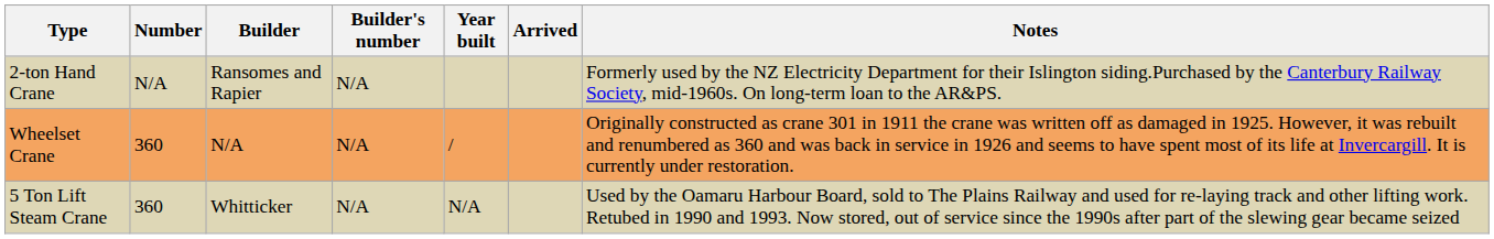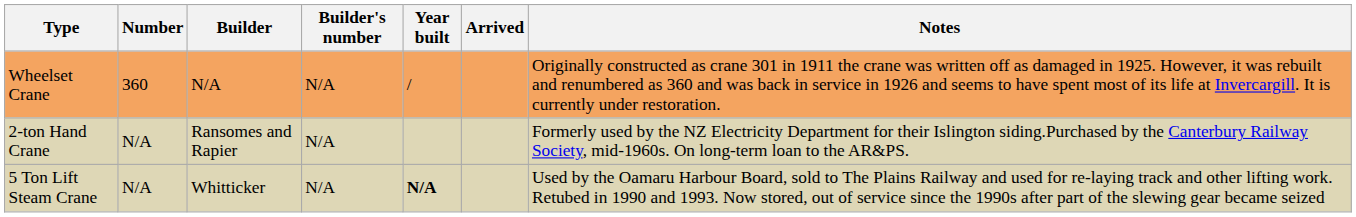 <table class="sortable wikitable" border="1">
 <tr>
 <th>Type</th>
 <th>Number</th>
 <th>Builder</th>
 <th>Builder's number</th>
 <th>Year built</th>
 <th>Arrived</th>
 <th>Notes</th>
-</tr>
-<tr style="background:#DED7B6;">
-<td>2-ton Hand Crane</td>
-<td>N/A</td>
-<td>Ransomes and Rapier</td>
-<td>N/A</td>
-<td></td>
-<td></td>
-<td>Formerly used by the NZ Electricity Department for their Islington siding.Purchased by the <a href='#'>Canterbury Railway Society</a>, mid-1960s. On long-term loan to the AR&PS.</td>
 </tr>
 <tr style="background:#f4a460;">
 <td>Wheelset Crane</td>
 <td>360</td>
 <td>N/A</td>
 <td>N/A</td>
 <td>/</td>
 <td></td>
 <td>Originally constructed as crane 301 in 1911 the crane was written off as damaged in 1925. However, it was rebuilt and renumbered as 360 and was back in service in 1926 and seems to have spent most of its life at <a href='#'>Invercargill</a>. It is currently under restoration.</td>
 </tr>
 <tr style="background:#DED7B6;">
+<td>2-ton Hand Crane</td>
+<td>N/A</td>
+<td>Ransomes and Rapier</td>
+<td>N/A</td>
+<td></td>
+<td></td>
+<td>Formerly used by the NZ Electricity Department for their Islington siding.Purchased by the <a href='#'>Canterbury Railway Society</a>, mid-1960s. On long-term loan to the AR&PS.</td>
+</tr>
+<tr style="background:#DED7B6;">
 <td>5 Ton Lift Steam Crane</td>
-<td>360</td>
+<td>N/A</td>
 <td>Whitticker</td>
 <td>N/A</td>
-<td>N/A</td>
+<td><strong>N/A</strong></td>
 <td></td>
 <td>Used by the Oamaru Harbour Board, sold to The Plains Railway and used for re-laying track and other lifting work. Retubed in 1990 and 1993. Now stored, out of service since the 1990s after part of the slewing gear became seized</td>
 </tr>
 </table>
